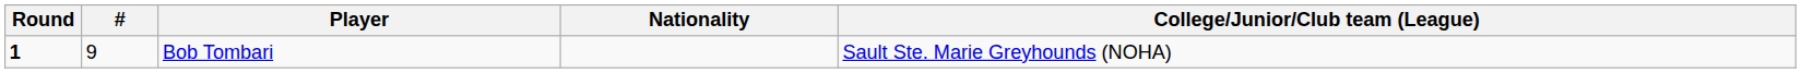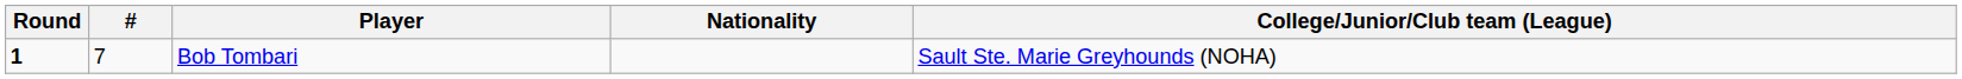 <table class="wikitable">
 <tr align="center">
 <th bgcolor="#DDDDFF" width="4.0%">Round</th>
 <th bgcolor="#DDDDFF" width="4.0%">#</th>
 <th bgcolor="#DDDDFF" width="21.0%">Player</th>
 <th bgcolor="#DDDDFF" width="14.5%">Nationality</th>
 <th bgcolor="#DDDDFF" width="50.0%">College/Junior/Club team (League)</th>
 </tr>
 <tr>
 <td><strong>1</strong></td>
-<td>9</td>
+<td>7</td>
 <td><a href='#'>Bob Tombari</a></td>
 <td></td>
 <td><a href='#'>Sault Ste. Marie Greyhounds</a> (NOHA)</td>
 </tr>
 </table>
